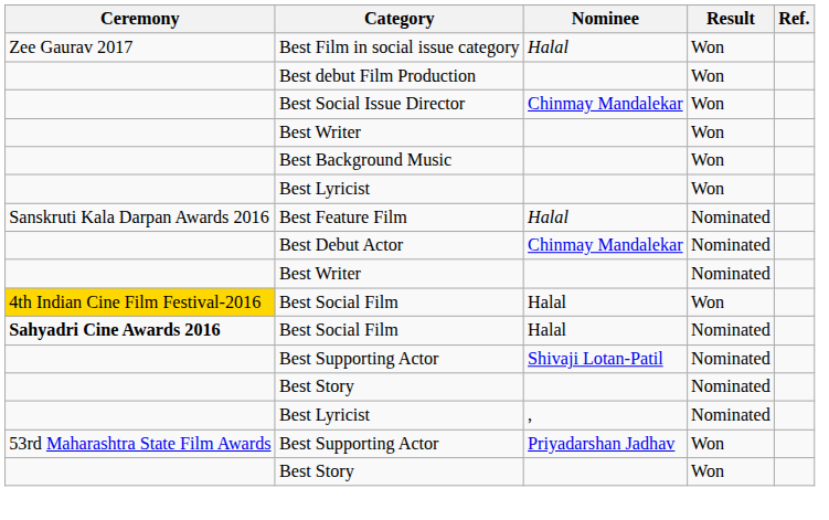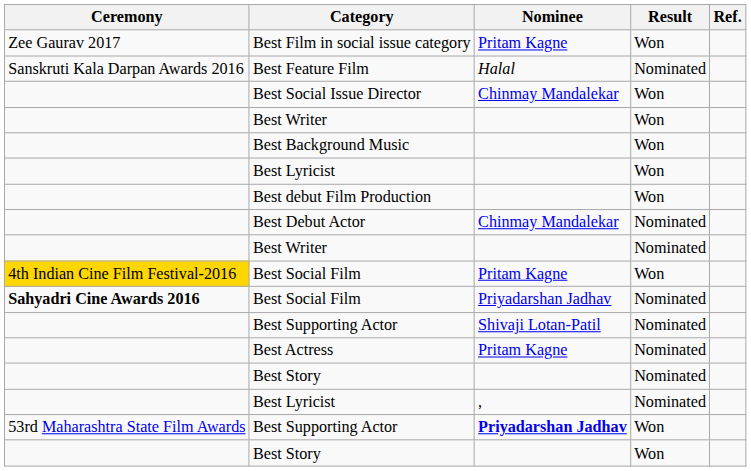 <table class="wikitable">
 <tr>
 <th>Ceremony</th>
 <th>Category</th>
 <th>Nominee</th>
 <th>Result</th>
 <th>Ref.</th>
 </tr>
 <tr>
 <td>Zee Gaurav 2017</td>
 <td>Best Film in social issue category</td>
-<td><em>Halal</em></td>
+<td><a href='#'>Pritam Kagne</a></td>
 <td>Won</td>
 <td></td>
 </tr>
 <tr>
-<td></td>
-<td>Best debut Film Production</td>
-<td></td>
-<td>Won</td>
+<td>Sanskruti Kala Darpan Awards 2016</td>
+<td>Best Feature Film</td>
+<td><em>Halal</em></td>
+<td>Nominated</td>
 <td></td>
 </tr>
 <tr>
 <td></td>
 <td>Best Social Issue Director</td>
 <td><a href='#'>Chinmay Mandalekar</a></td>
 <td>Won</td>
 <td></td>
 </tr>
 <tr>
 <td></td>
 <td>Best Writer</td>
 <td></td>
 <td>Won</td>
 <td></td>
 </tr>
 <tr>
 <td></td>
 <td>Best Background Music</td>
 <td></td>
 <td>Won</td>
 <td></td>
 </tr>
 <tr>
 <td></td>
 <td>Best Lyricist</td>
 <td></td>
 <td>Won</td>
 <td></td>
 </tr>
 <tr>
-<td>Sanskruti Kala Darpan Awards 2016</td>
-<td>Best Feature Film</td>
-<td><em>Halal</em></td>
-<td>Nominated</td>
+<td></td>
+<td>Best debut Film Production</td>
+<td></td>
+<td>Won</td>
 <td></td>
 </tr>
 <tr>
 <td></td>
 <td>Best Debut Actor</td>
 <td><a href='#'>Chinmay Mandalekar</a></td>
 <td>Nominated</td>
 <td></td>
 </tr>
 <tr>
 <td></td>
 <td>Best Writer</td>
 <td></td>
 <td>Nominated</td>
 <td></td>
 </tr>
 <tr>
 <td style="background: gold;">4th Indian Cine Film Festival-2016</td>
 <td>Best Social Film</td>
-<td>Halal</td>
+<td><a href='#'>Pritam Kagne</a></td>
 <td>Won</td>
 <td></td>
 </tr>
 <tr>
 <td><strong>Sahyadri Cine Awards 2016</strong></td>
 <td>Best Social Film</td>
-<td>Halal</td>
+<td><a href='#'>Priyadarshan Jadhav</a></td>
 <td>Nominated</td>
 <td></td>
 </tr>
 <tr>
 <td></td>
 <td>Best Supporting Actor</td>
 <td><a href='#'>Shivaji Lotan-Patil</a></td>
+<td>Nominated</td>
+<td></td>
+</tr>
+<tr>
+<td></td>
+<td>Best Actress</td>
+<td><a href='#'>Pritam Kagne</a></td>
 <td>Nominated</td>
 <td></td>
 </tr>
 <tr>
 <td></td>
 <td>Best Story</td>
 <td></td>
 <td>Nominated</td>
 <td></td>
 </tr>
 <tr>
 <td></td>
 <td>Best Lyricist</td>
 <td>, </td>
 <td>Nominated</td>
 <td></td>
 </tr>
 <tr>
 <td>53rd <a href='#'>Maharashtra State Film Awards</a></td>
 <td>Best Supporting Actor</td>
-<td><a href='#'>Priyadarshan Jadhav</a></td>
+<td><strong><a href='#'>Priyadarshan Jadhav</a></strong></td>
 <td>Won</td>
 <td></td>
 </tr>
 <tr>
 <td></td>
 <td>Best Story</td>
 <td></td>
 <td>Won</td>
 <td></td>
 </tr>
 </table>
